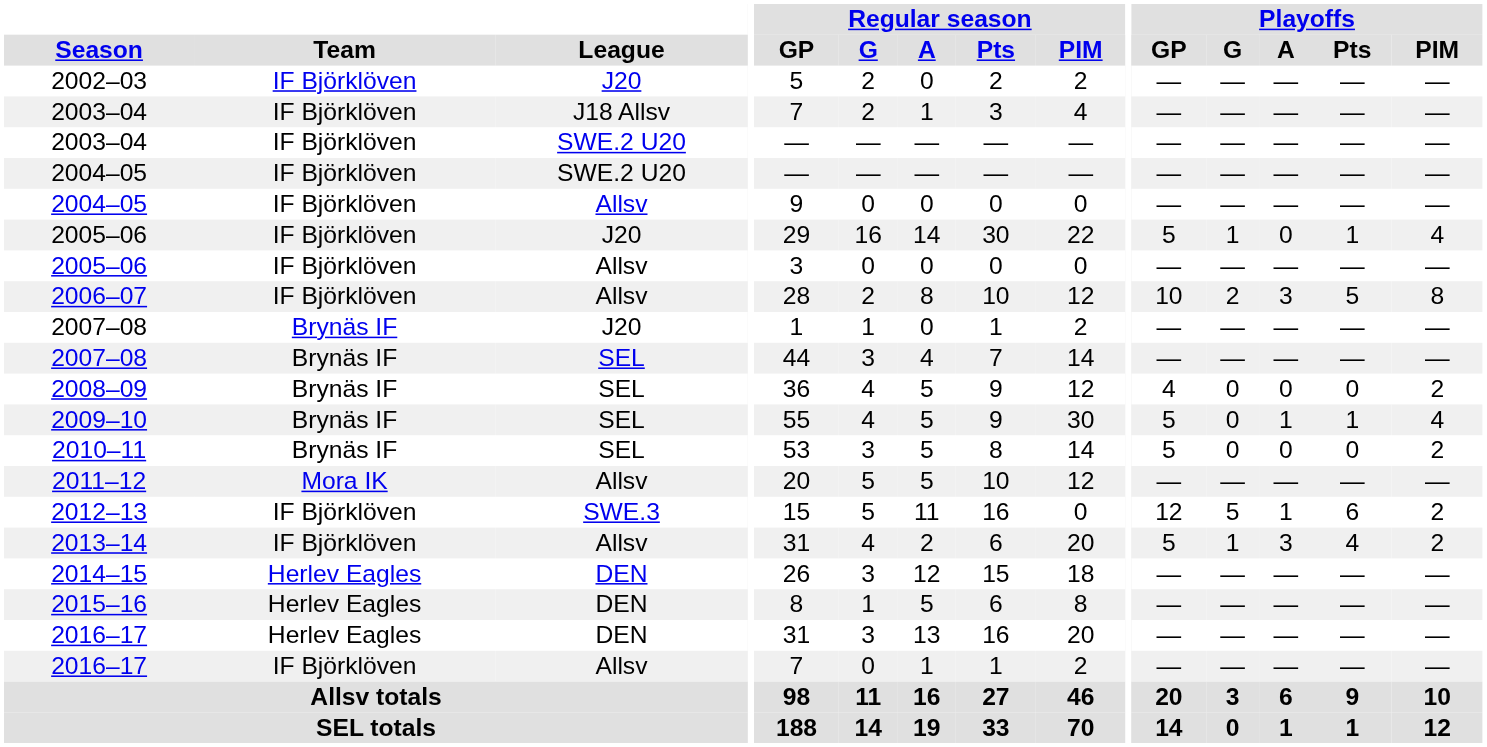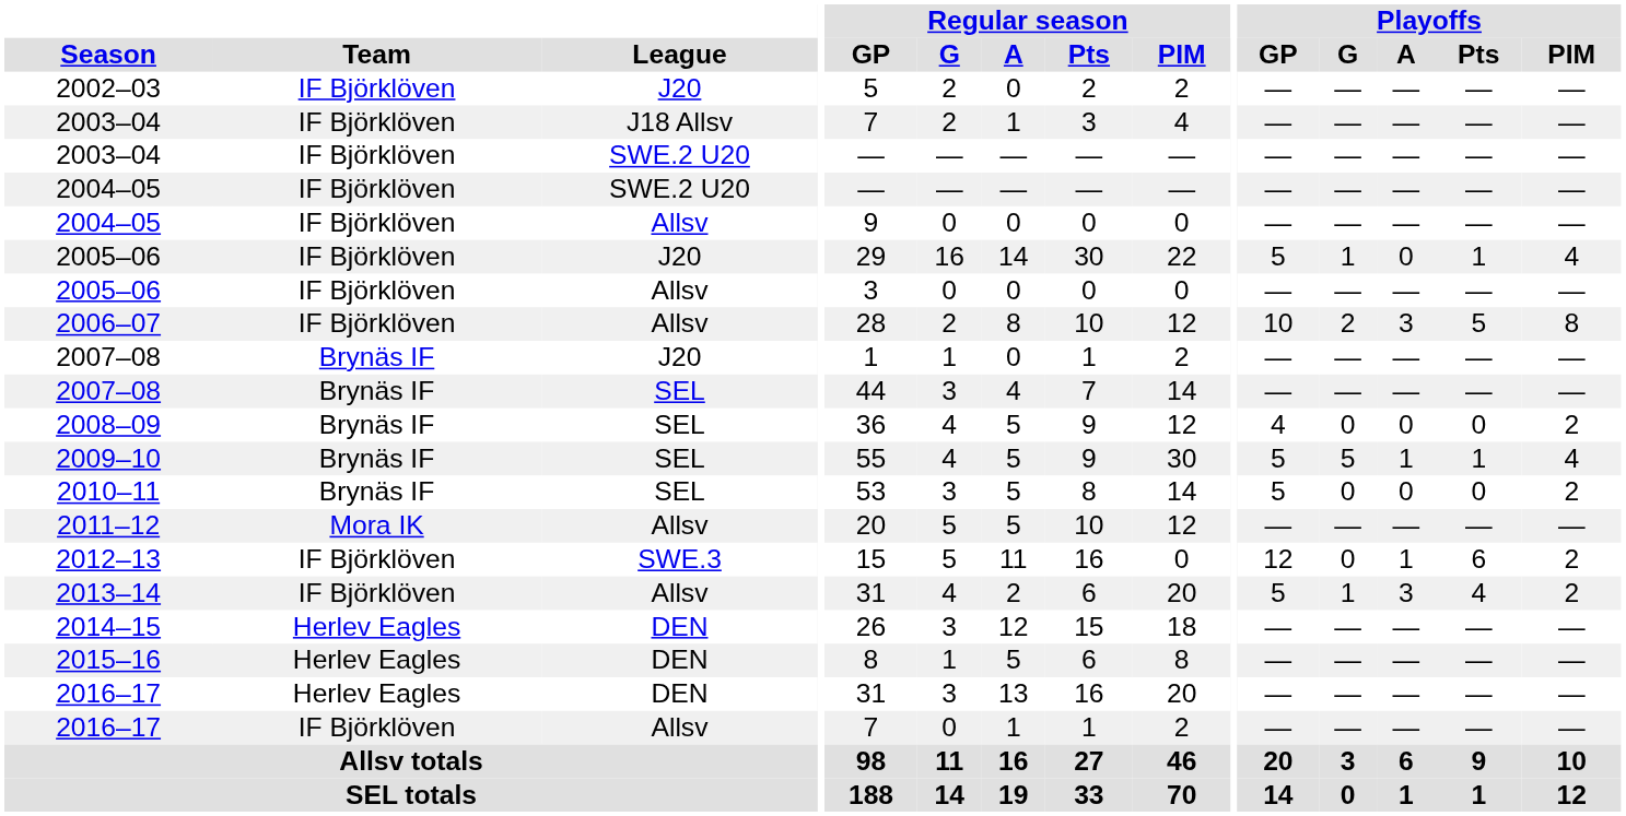 <table border="0" cellpadding="1" cellspacing="0" style="text-align:center; width:60em">
 <tr bgcolor="#e0e0e0">
 <th colspan="3" bgcolor="#ffffff"></th>
 <th rowspan="99" bgcolor="#ffffff"></th>
 <th colspan="5"><a href='#'>Regular season</a></th>
 <th rowspan="99" bgcolor="#ffffff"></th>
 <th colspan="5"><a href='#'>Playoffs</a></th>
 </tr>
 <tr bgcolor="#e0e0e0">
 <th><a href='#'>Season</a></th>
 <th>Team</th>
 <th>League</th>
 <th>GP</th>
 <th><a href='#'>G</a></th>
 <th><a href='#'>A</a></th>
 <th><a href='#'>Pts</a></th>
 <th><a href='#'>PIM</a></th>
 <th>GP</th>
 <th>G</th>
 <th>A</th>
 <th>Pts</th>
 <th>PIM</th>
 </tr>
 <tr>
 <td>2002–03</td>
 <td><a href='#'>IF Björklöven</a></td>
 <td><a href='#'>J20</a></td>
 <td>5</td>
 <td>2</td>
 <td>0</td>
 <td>2</td>
 <td>2</td>
 <td>—</td>
 <td>—</td>
 <td>—</td>
 <td>—</td>
 <td>—</td>
 </tr>
 <tr bgcolor="#f0f0f0">
 <td>2003–04</td>
 <td>IF Björklöven</td>
 <td>J18 Allsv</td>
 <td>7</td>
 <td>2</td>
 <td>1</td>
 <td>3</td>
 <td>4</td>
 <td>—</td>
 <td>—</td>
 <td>—</td>
 <td>—</td>
 <td>—</td>
 </tr>
 <tr>
 <td>2003–04</td>
 <td>IF Björklöven</td>
 <td><a href='#'>SWE.2 U20</a></td>
 <td>—</td>
 <td>—</td>
 <td>—</td>
 <td>—</td>
 <td>—</td>
 <td>—</td>
 <td>—</td>
 <td>—</td>
 <td>—</td>
 <td>—</td>
 </tr>
 <tr bgcolor="#f0f0f0">
 <td>2004–05</td>
 <td>IF Björklöven</td>
 <td>SWE.2 U20</td>
 <td>—</td>
 <td>—</td>
 <td>—</td>
 <td>—</td>
 <td>—</td>
 <td>—</td>
 <td>—</td>
 <td>—</td>
 <td>—</td>
 <td>—</td>
 </tr>
 <tr>
 <td><a href='#'>2004–05</a></td>
 <td>IF Björklöven</td>
 <td><a href='#'>Allsv</a></td>
 <td>9</td>
 <td>0</td>
 <td>0</td>
 <td>0</td>
 <td>0</td>
 <td>—</td>
 <td>—</td>
 <td>—</td>
 <td>—</td>
 <td>—</td>
 </tr>
 <tr bgcolor="#f0f0f0">
 <td>2005–06</td>
 <td>IF Björklöven</td>
 <td>J20</td>
 <td>29</td>
 <td>16</td>
 <td>14</td>
 <td>30</td>
 <td>22</td>
 <td>5</td>
 <td>1</td>
 <td>0</td>
 <td>1</td>
 <td>4</td>
 </tr>
 <tr>
 <td><a href='#'>2005–06</a></td>
 <td>IF Björklöven</td>
 <td>Allsv</td>
 <td>3</td>
 <td>0</td>
 <td>0</td>
 <td>0</td>
 <td>0</td>
 <td>—</td>
 <td>—</td>
 <td>—</td>
 <td>—</td>
 <td>—</td>
 </tr>
 <tr bgcolor="#f0f0f0">
 <td><a href='#'>2006–07</a></td>
 <td>IF Björklöven</td>
 <td>Allsv</td>
 <td>28</td>
 <td>2</td>
 <td>8</td>
 <td>10</td>
 <td>12</td>
 <td>10</td>
 <td>2</td>
 <td>3</td>
 <td>5</td>
 <td>8</td>
 </tr>
 <tr>
 <td>2007–08</td>
 <td><a href='#'>Brynäs IF</a></td>
 <td>J20</td>
 <td>1</td>
 <td>1</td>
 <td>0</td>
 <td>1</td>
 <td>2</td>
 <td>—</td>
 <td>—</td>
 <td>—</td>
 <td>—</td>
 <td>—</td>
 </tr>
 <tr bgcolor="#f0f0f0">
 <td><a href='#'>2007–08</a></td>
 <td>Brynäs IF</td>
 <td><a href='#'>SEL</a></td>
 <td>44</td>
 <td>3</td>
 <td>4</td>
 <td>7</td>
 <td>14</td>
 <td>—</td>
 <td>—</td>
 <td>—</td>
 <td>—</td>
 <td>—</td>
 </tr>
 <tr>
 <td><a href='#'>2008–09</a></td>
 <td>Brynäs IF</td>
 <td>SEL</td>
 <td>36</td>
 <td>4</td>
 <td>5</td>
 <td>9</td>
 <td>12</td>
 <td>4</td>
 <td>0</td>
 <td>0</td>
 <td>0</td>
 <td>2</td>
 </tr>
 <tr bgcolor="#f0f0f0">
 <td><a href='#'>2009–10</a></td>
 <td>Brynäs IF</td>
 <td>SEL</td>
 <td>55</td>
 <td>4</td>
 <td>5</td>
 <td>9</td>
 <td>30</td>
 <td>5</td>
-<td>0</td>
+<td>5</td>
 <td>1</td>
 <td>1</td>
 <td>4</td>
 </tr>
 <tr>
 <td><a href='#'>2010–11</a></td>
 <td>Brynäs IF</td>
 <td>SEL</td>
 <td>53</td>
 <td>3</td>
 <td>5</td>
 <td>8</td>
 <td>14</td>
 <td>5</td>
 <td>0</td>
 <td>0</td>
 <td>0</td>
 <td>2</td>
 </tr>
 <tr bgcolor="#f0f0f0">
 <td><a href='#'>2011–12</a></td>
 <td><a href='#'>Mora IK</a></td>
 <td>Allsv</td>
 <td>20</td>
 <td>5</td>
 <td>5</td>
 <td>10</td>
 <td>12</td>
 <td>—</td>
 <td>—</td>
 <td>—</td>
 <td>—</td>
 <td>—</td>
 </tr>
 <tr>
 <td><a href='#'>2012–13</a></td>
 <td>IF Björklöven</td>
 <td><a href='#'>SWE.3</a></td>
 <td>15</td>
 <td>5</td>
 <td>11</td>
 <td>16</td>
 <td>0</td>
 <td>12</td>
-<td>5</td>
+<td>0</td>
 <td>1</td>
 <td>6</td>
 <td>2</td>
 </tr>
 <tr bgcolor="#f0f0f0">
 <td><a href='#'>2013–14</a></td>
 <td>IF Björklöven</td>
 <td>Allsv</td>
 <td>31</td>
 <td>4</td>
 <td>2</td>
 <td>6</td>
 <td>20</td>
 <td>5</td>
 <td>1</td>
 <td>3</td>
 <td>4</td>
 <td>2</td>
 </tr>
 <tr>
 <td><a href='#'>2014–15</a></td>
 <td><a href='#'>Herlev Eagles</a></td>
 <td><a href='#'>DEN</a></td>
 <td>26</td>
 <td>3</td>
 <td>12</td>
 <td>15</td>
 <td>18</td>
 <td>—</td>
 <td>—</td>
 <td>—</td>
 <td>—</td>
 <td>—</td>
 </tr>
 <tr bgcolor="#f0f0f0">
 <td><a href='#'>2015–16</a></td>
 <td>Herlev Eagles</td>
 <td>DEN</td>
 <td>8</td>
 <td>1</td>
 <td>5</td>
 <td>6</td>
 <td>8</td>
 <td>—</td>
 <td>—</td>
 <td>—</td>
 <td>—</td>
 <td>—</td>
 </tr>
 <tr>
 <td><a href='#'>2016–17</a></td>
 <td>Herlev Eagles</td>
 <td>DEN</td>
 <td>31</td>
 <td>3</td>
 <td>13</td>
 <td>16</td>
 <td>20</td>
 <td>—</td>
 <td>—</td>
 <td>—</td>
 <td>—</td>
 <td>—</td>
 </tr>
 <tr bgcolor="#f0f0f0">
 <td><a href='#'>2016–17</a></td>
 <td>IF Björklöven</td>
 <td>Allsv</td>
 <td>7</td>
 <td>0</td>
 <td>1</td>
 <td>1</td>
 <td>2</td>
 <td>—</td>
 <td>—</td>
 <td>—</td>
 <td>—</td>
 <td>—</td>
 </tr>
 <tr bgcolor="#e0e0e0">
 <th colspan="3">Allsv totals</th>
 <th>98</th>
 <th>11</th>
 <th>16</th>
 <th>27</th>
 <th>46</th>
 <th>20</th>
 <th>3</th>
 <th>6</th>
 <th>9</th>
 <th>10</th>
 </tr>
 <tr bgcolor="#e0e0e0">
 <th colspan="3">SEL totals</th>
 <th>188</th>
 <th>14</th>
 <th>19</th>
 <th>33</th>
 <th>70</th>
 <th>14</th>
 <th>0</th>
 <th>1</th>
 <th>1</th>
 <th>12</th>
 </tr>
 </table>
